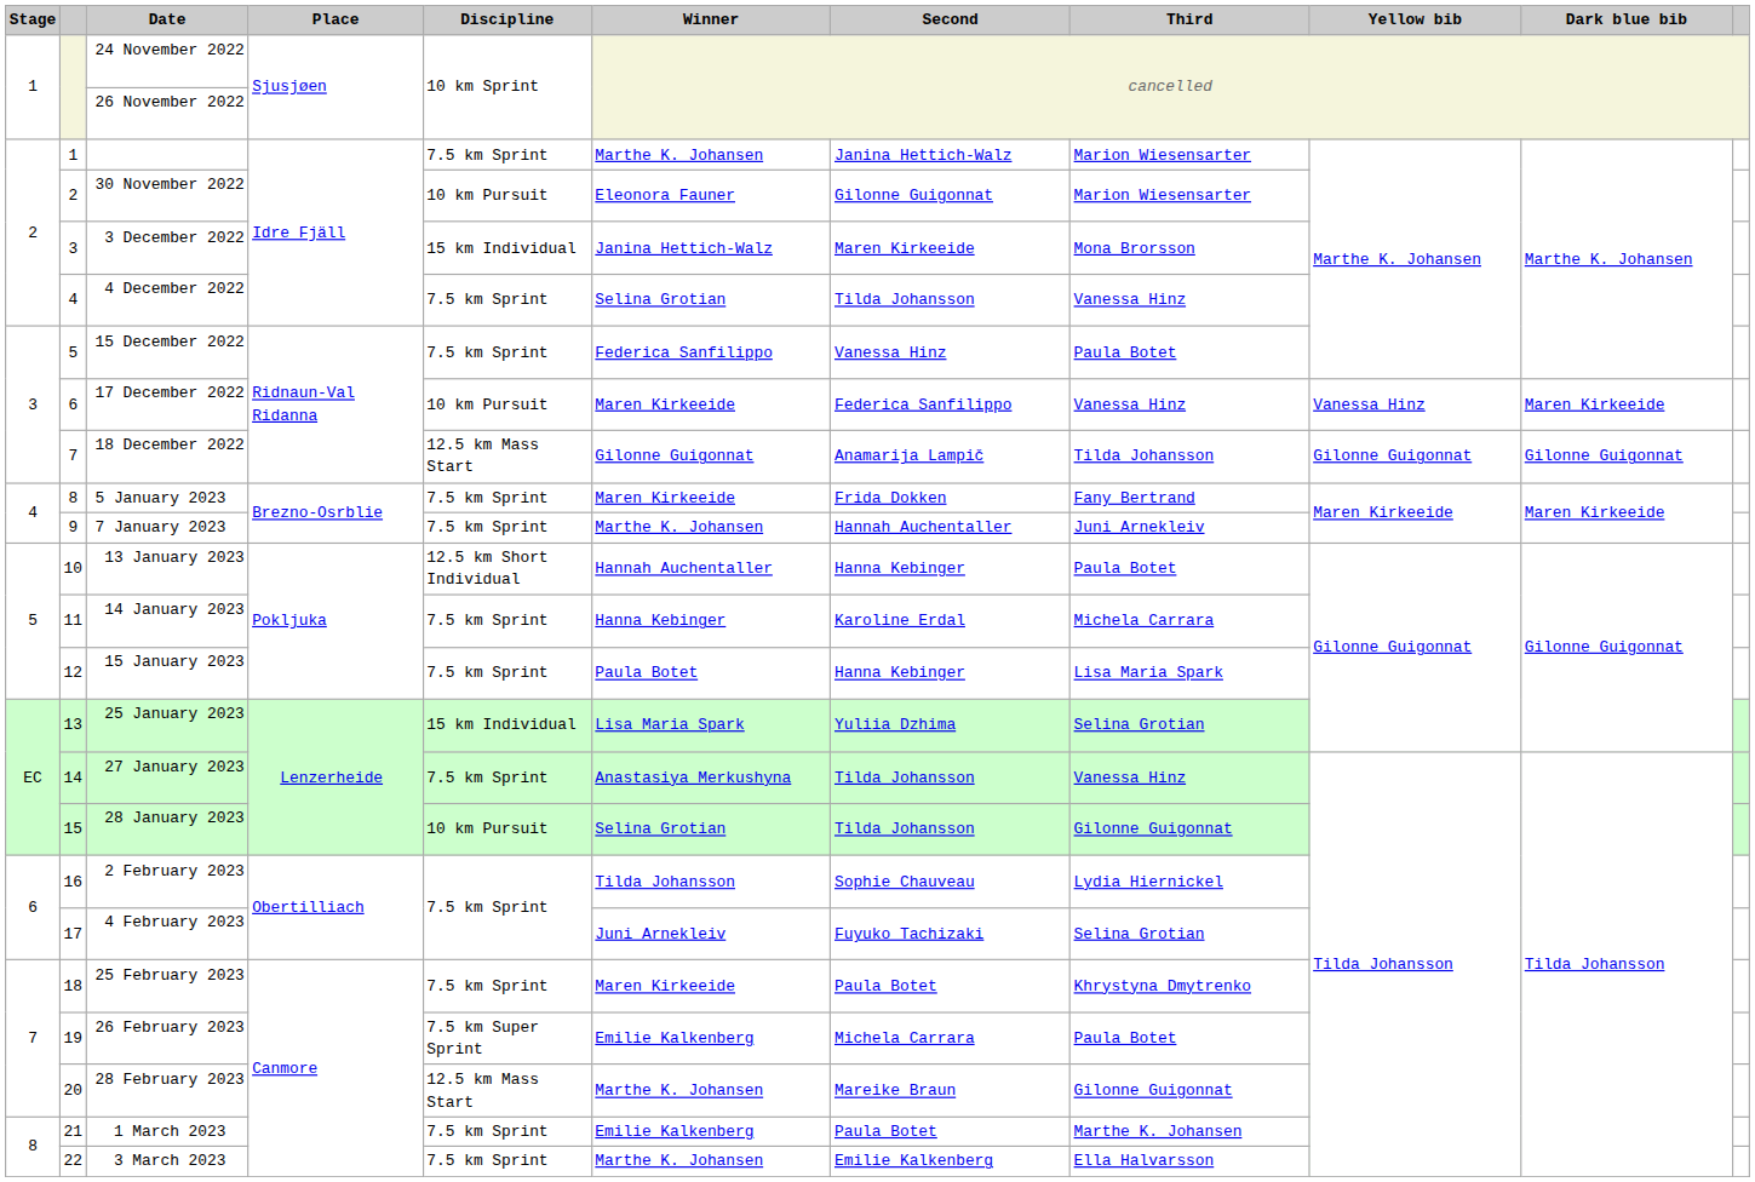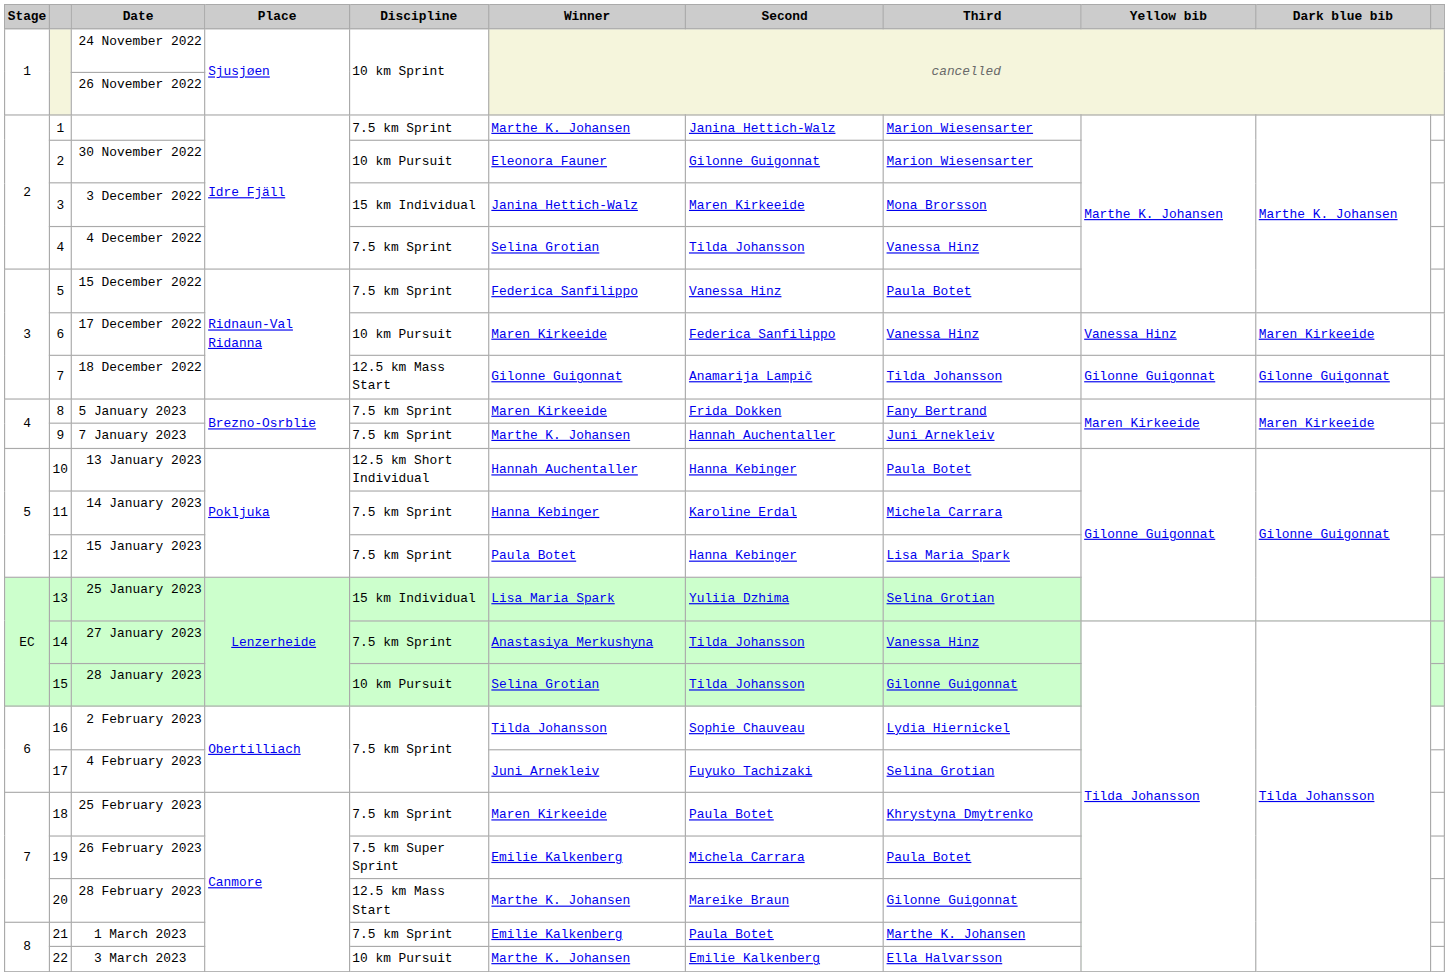 <table class="wikitable plainrowheaders" style="background:#fff; font-size:86%; line-height:16px; border:grey solid 1px; border-collapse:collapse;">
 <tr>
 <th scope="col" style="background:#ccc; width=30 px;">Stage</th>
 <th scope="col" style="background:#ccc; width=45 px;"></th>
 <th scope="col" style="background:#ccc; width:140px;">Date</th>
 <th scope="col" style="background:#ccc; width:140px;">Place</th>
 <th scope="col" style="background:#ccc; width:140px;">Discipline</th>
 <th scope="col" style="background:#ccc; width:210px;">Winner</th>
 <th scope="col" style="background:#ccc; width:210px;">Second</th>
 <th scope="col" style="background:#ccc; width:210px;">Third</th>
 <th scope="col" style="background:#ccc; width:190px;">Yellow bib <br> </th>
 <th scope="col" style="background:#ccc; width:190px;">Dark blue bib  <br> </th>
 <th scope="col" style="background:#ccc; width:10px;"></th>
 </tr>
 <tr>
 <td rowspan=2 align="center">1</td>
 <td rowspan=2 bgcolor="F5F5DC"></td>
 <td align="right">24 November 2022  </td>
 <td rowspan=2> <a href='#'>Sjusjøen</a></td>
 <td rowspan=2>10 km Sprint</td>
 <td colspan=6 rowspan=2 align=center bgcolor="F5F5DC" style=color:#696969><em>cancelled</em></td>
 </tr>
 <tr>
 <td align="right">26 November 2022  </td>
 </tr>
 <tr>
 <td rowspan=4 align="center">2</td>
 <td align="center">1</td>
 <td align="right"></td>
 <td rowspan=4> <a href='#'>Idre Fjäll</a></td>
 <td>7.5 km Sprint</td>
 <td> <a href='#'>Marthe K. Johansen</a></td>
 <td> <a href='#'>Janina Hettich-Walz</a></td>
 <td> <a href='#'>Marion Wiesensarter</a></td>
 <td rowspan=5> <a href='#'>Marthe K. Johansen</a></td>
 <td rowspan=5> <a href='#'>Marthe K. Johansen</a></td>
 <td></td>
 </tr>
 <tr>
 <td align="center">2</td>
 <td align="right">30 November 2022  </td>
 <td>10 km Pursuit</td>
 <td> <a href='#'>Eleonora Fauner</a></td>
 <td> <a href='#'>Gilonne Guigonnat</a></td>
 <td> <a href='#'>Marion Wiesensarter</a></td>
 <td></td>
 </tr>
 <tr>
 <td align="center">3</td>
 <td align="right">3 December 2022  </td>
 <td>15 km Individual</td>
 <td> <a href='#'>Janina Hettich-Walz</a></td>
 <td> <a href='#'>Maren Kirkeeide</a></td>
 <td> <a href='#'>Mona Brorsson</a></td>
 <td></td>
 </tr>
 <tr>
 <td align="center">4</td>
 <td align="right">4 December 2022  </td>
 <td>7.5 km Sprint</td>
 <td> <a href='#'>Selina Grotian</a></td>
 <td> <a href='#'>Tilda Johansson</a></td>
 <td> <a href='#'>Vanessa Hinz</a></td>
 <td></td>
 </tr>
 <tr>
 <td rowspan=3 align="center">3</td>
 <td align="center">5</td>
 <td align="right">15 December 2022  </td>
 <td rowspan=3> <a href='#'>Ridnaun-Val Ridanna</a></td>
 <td>7.5 km Sprint</td>
 <td> <a href='#'>Federica Sanfilippo</a></td>
 <td> <a href='#'>Vanessa Hinz</a></td>
 <td> <a href='#'>Paula Botet</a></td>
 <td></td>
 </tr>
 <tr>
 <td align="center">6</td>
 <td align="right">17 December 2022  </td>
 <td>10 km Pursuit</td>
 <td> <a href='#'>Maren Kirkeeide</a></td>
 <td> <a href='#'>Federica Sanfilippo</a></td>
 <td> <a href='#'>Vanessa Hinz</a></td>
 <td> <a href='#'>Vanessa Hinz</a></td>
 <td> <a href='#'>Maren Kirkeeide</a></td>
 <td></td>
 </tr>
 <tr>
 <td align="center">7</td>
 <td align="right">18 December 2022  </td>
 <td>12.5 km Mass Start</td>
 <td> <a href='#'>Gilonne Guigonnat</a></td>
 <td> <a href='#'>Anamarija Lampič</a></td>
 <td> <a href='#'>Tilda Johansson</a></td>
 <td> <a href='#'>Gilonne Guigonnat</a></td>
 <td> <a href='#'>Gilonne Guigonnat</a></td>
 <td></td>
 </tr>
 <tr>
 <td rowspan=2 align="center">4</td>
 <td align="center">8</td>
 <td align="right">5 January 2023  </td>
 <td rowspan=2> <a href='#'>Brezno-Osrblie</a></td>
 <td>7.5 km Sprint</td>
 <td> <a href='#'>Maren Kirkeeide</a></td>
 <td> <a href='#'>Frida Dokken</a></td>
 <td> <a href='#'>Fany Bertrand</a></td>
 <td rowspan=2> <a href='#'>Maren Kirkeeide</a></td>
 <td rowspan=2> <a href='#'>Maren Kirkeeide</a></td>
 <td></td>
 </tr>
 <tr>
 <td align="center">9</td>
 <td align="right">7 January 2023  </td>
 <td>7.5 km Sprint</td>
 <td> <a href='#'>Marthe K. Johansen</a></td>
 <td> <a href='#'>Hannah Auchentaller</a></td>
 <td> <a href='#'>Juni Arnekleiv</a></td>
 <td></td>
 </tr>
 <tr>
 <td rowspan=3 align="center">5</td>
 <td align="center">10</td>
 <td align="right">13 January 2023  </td>
 <td rowspan=3> <a href='#'>Pokljuka</a></td>
 <td>12.5 km Short Individual</td>
 <td> <a href='#'>Hannah Auchentaller</a></td>
 <td> <a href='#'>Hanna Kebinger</a></td>
 <td> <a href='#'>Paula Botet</a></td>
 <td rowspan=4> <a href='#'>Gilonne Guigonnat</a></td>
 <td rowspan=4> <a href='#'>Gilonne Guigonnat</a></td>
 <td></td>
 </tr>
 <tr>
 <td align="center">11</td>
 <td align="right">14 January 2023  </td>
 <td>7.5 km Sprint</td>
 <td> <a href='#'>Hanna Kebinger</a></td>
 <td> <a href='#'>Karoline Erdal</a></td>
 <td> <a href='#'>Michela Carrara</a></td>
 <td></td>
 </tr>
 <tr>
 <td align="center">12</td>
 <td align="right">15 January 2023  </td>
 <td>7.5 km Sprint</td>
 <td> <a href='#'>Paula Botet</a></td>
 <td> <a href='#'>Hanna Kebinger</a></td>
 <td> <a href='#'>Lisa Maria Spark</a></td>
 <td></td>
 </tr>
 <tr style="background:#CCFFCC">
 <td rowspan=3 align="center">EC</td>
 <td align="center">13</td>
 <td align="right">25 January 2023  </td>
 <td rowspan=3>   <a href='#'>Lenzerheide</a></td>
 <td>15 km Individual</td>
 <td> <a href='#'>Lisa Maria Spark</a></td>
 <td> <a href='#'>Yuliia Dzhima</a></td>
 <td> <a href='#'>Selina Grotian</a></td>
 <td></td>
 </tr>
 <tr style="background:#CCFFCC">
 <td align="center">14</td>
 <td align="right">27 January 2023  </td>
 <td>7.5 km Sprint</td>
 <td> <a href='#'>Anastasiya Merkushyna</a></td>
 <td> <a href='#'>Tilda Johansson</a></td>
 <td> <a href='#'>Vanessa Hinz</a></td>
 <td rowspan=9 style="background:#FFFFFF"> <a href='#'>Tilda Johansson</a></td>
 <td rowspan=9 style="background:#FFFFFF"> <a href='#'>Tilda Johansson</a></td>
 <td></td>
 </tr>
 <tr style="background:#CCFFCC">
 <td align="center">15</td>
 <td align="right">28 January 2023  </td>
 <td>10 km Pursuit</td>
 <td> <a href='#'>Selina Grotian</a></td>
 <td> <a href='#'>Tilda Johansson</a></td>
 <td> <a href='#'>Gilonne Guigonnat</a></td>
 <td></td>
 </tr>
 <tr>
 <td rowspan=2 align="center">6</td>
 <td align="center">16</td>
 <td align="right">2 February 2023  </td>
 <td rowspan=2> <a href='#'>Obertilliach</a></td>
 <td rowspan=2>7.5 km Sprint</td>
 <td> <a href='#'>Tilda Johansson</a></td>
 <td> <a href='#'>Sophie Chauveau</a></td>
 <td> <a href='#'>Lydia Hiernickel</a></td>
 <td></td>
 </tr>
 <tr>
 <td align="center">17</td>
 <td align="right">4 February 2023  </td>
 <td> <a href='#'>Juni Arnekleiv</a></td>
 <td> <a href='#'>Fuyuko Tachizaki</a></td>
 <td> <a href='#'>Selina Grotian</a></td>
 <td></td>
 </tr>
 <tr>
 <td rowspan=3 align="center">7</td>
 <td align="center">18</td>
 <td align="right">25 February 2023  </td>
 <td rowspan=5> <a href='#'>Canmore</a></td>
 <td>7.5 km Sprint</td>
 <td> <a href='#'>Maren Kirkeeide</a></td>
 <td> <a href='#'>Paula Botet</a></td>
 <td> <a href='#'>Khrystyna Dmytrenko</a></td>
 <td></td>
 </tr>
 <tr>
 <td align="center">19</td>
 <td align="right">26 February 2023  </td>
 <td>7.5 km Super Sprint</td>
 <td> <a href='#'>Emilie Kalkenberg</a></td>
 <td> <a href='#'>Michela Carrara</a></td>
 <td> <a href='#'>Paula Botet</a></td>
 <td></td>
 </tr>
 <tr>
 <td align="center">20</td>
 <td align="right">28 February 2023  </td>
 <td>12.5 km Mass Start</td>
 <td> <a href='#'>Marthe K. Johansen</a></td>
 <td> <a href='#'>Mareike Braun</a></td>
 <td> <a href='#'>Gilonne Guigonnat</a></td>
 <td></td>
 </tr>
 <tr>
 <td rowspan=2 align="center">8</td>
 <td align="center">21</td>
 <td align="right">1 March 2023  </td>
 <td>7.5 km Sprint</td>
 <td> <a href='#'>Emilie Kalkenberg</a></td>
 <td> <a href='#'>Paula Botet</a></td>
 <td> <a href='#'>Marthe K. Johansen</a></td>
 <td></td>
 </tr>
 <tr>
 <td align="center">22</td>
 <td align="right">3 March 2023  </td>
-<td>7.5 km Sprint</td>
+<td>10 km Pursuit</td>
 <td> <a href='#'>Marthe K. Johansen</a></td>
 <td> <a href='#'>Emilie Kalkenberg</a></td>
 <td> <a href='#'>Ella Halvarsson</a></td>
 <td></td>
 </tr>
 </table>
